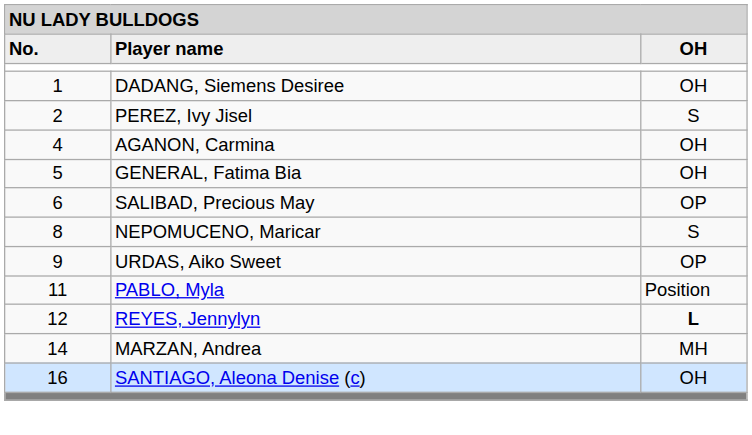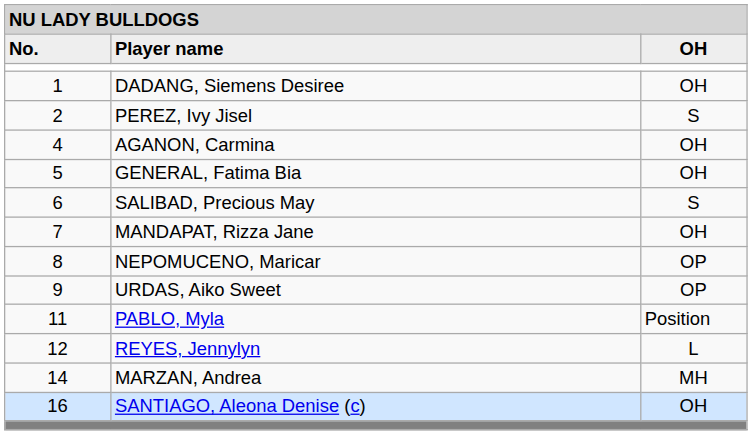 <table class="wikitable collapsible collapsed" style="font-size:90%;">
 <tr>
 <th style="background:#D4D4D4; text-align:left;" colspan=3> NU LADY BULLDOGS</th>
 </tr>
 <tr style="background:#EEEEEE; font-weight:bold;">
 <td width=10%>No.</td>
 <td width=50%>Player name</td>
 <td align=center>OH</td>
 </tr>
 <tr style="background:#FFFFFF;">
 <td colspan=3 align=center></td>
 </tr>
 <tr>
 <td align=center>1</td>
 <td>DADANG, Siemens Desiree</td>
 <td align=center>OH</td>
 </tr>
 <tr>
 <td align=center>2</td>
 <td>PEREZ, Ivy Jisel</td>
 <td align=center>S</td>
 </tr>
 <tr>
 <td align=center>4</td>
 <td>AGANON, Carmina</td>
 <td align=center>OH</td>
 </tr>
 <tr>
 <td align=center>5</td>
 <td>GENERAL, Fatima Bia</td>
 <td align=center>OH</td>
 </tr>
 <tr>
 <td align=center>6</td>
 <td>SALIBAD, Precious May</td>
-<td align=center>OP</td>
+<td align=center>S</td>
+</tr>
+<tr>
+<td align=center>7</td>
+<td>MANDAPAT, Rizza Jane</td>
+<td align=center>OH</td>
 </tr>
 <tr>
 <td align=center>8</td>
 <td>NEPOMUCENO, Maricar</td>
-<td align=center>S</td>
+<td align=center>OP</td>
 </tr>
 <tr>
 <td align=center>9</td>
 <td>URDAS, Aiko Sweet</td>
 <td align=center>OP</td>
 </tr>
 <tr>
 <td align=center>11</td>
 <td><a href='#'>PABLO, Myla</a></td>
 <td width=10%>Position</td>
 </tr>
 <tr>
 <td align=center>12</td>
 <td><a href='#'>REYES, Jennylyn</a></td>
-<td align=center><strong>L</strong></td>
+<td align=center>L</td>
 </tr>
 <tr>
 <td align=center>14</td>
 <td>MARZAN, Andrea</td>
 <td align=center>MH</td>
 </tr>
 <tr bgcolor=#D0E6FF>
 <td align=center>16</td>
 <td><a href='#'>SANTIAGO, Aleona Denise</a> (<a href='#'>c</a>)</td>
 <td align=center>OH</td>
 </tr>
 <tr>
 <th style="background:gray;" colspan=3></th>
 </tr>
 <tr>
 </tr>
 </table>
